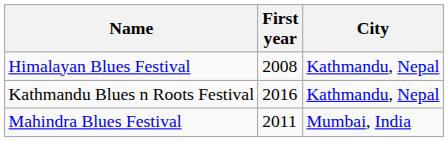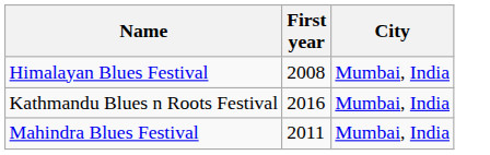 <table class="wikitable sortable ">
 <tr>
 <th>Name</th>
 <th>First<br>year</th>
 <th>City</th>
 </tr>
 <tr>
 <td><a href='#'>Himalayan Blues Festival</a></td>
 <td>2008</td>
-<td><a href='#'>Kathmandu</a>, <a href='#'>Nepal</a></td>
+<td><a href='#'>Mumbai</a>, <a href='#'>India</a></td>
 </tr>
 <tr>
 <td>Kathmandu Blues n Roots Festival</td>
 <td>2016</td>
-<td><a href='#'>Kathmandu</a>, <a href='#'>Nepal</a></td>
+<td><a href='#'>Mumbai</a>, <a href='#'>India</a></td>
 </tr>
 <tr>
 <td><a href='#'>Mahindra Blues Festival</a></td>
 <td>2011</td>
 <td><a href='#'>Mumbai</a>, <a href='#'>India</a></td>
 </tr>
 </table>
